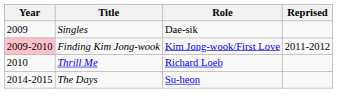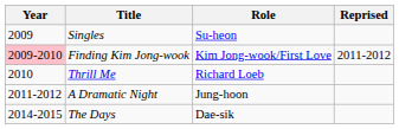 <table class="wikitable sortable">
 <tr>
 <th>Year</th>
 <th>Title</th>
 <th>Role</th>
 <th>Reprised</th>
 </tr>
 <tr>
 <td>2009</td>
 <td><em>Singles</em></td>
-<td>Dae-sik</td>
+<td><a href='#'>Su-heon</a></td>
 <td></td>
 </tr>
 <tr>
 <td style="background: pink;">2009-2010</td>
 <td><em>Finding Kim Jong-wook</em></td>
 <td><a href='#'>Kim Jong-wook/First Love</a></td>
 <td>2011-2012</td>
 </tr>
 <tr>
 <td>2010</td>
 <td><em><a href='#'>Thrill Me</a></em></td>
 <td><a href='#'>Richard Loeb</a></td>
 <td></td>
 </tr>
 <tr>
+<td>2011-2012</td>
+<td><em>A Dramatic Night</em></td>
+<td>Jung-hoon</td>
+<td></td>
+</tr>
+<tr>
 <td>2014-2015</td>
 <td><em>The Days</em></td>
-<td><a href='#'>Su-heon</a></td>
+<td>Dae-sik</td>
 <td></td>
 </tr>
 </table>
